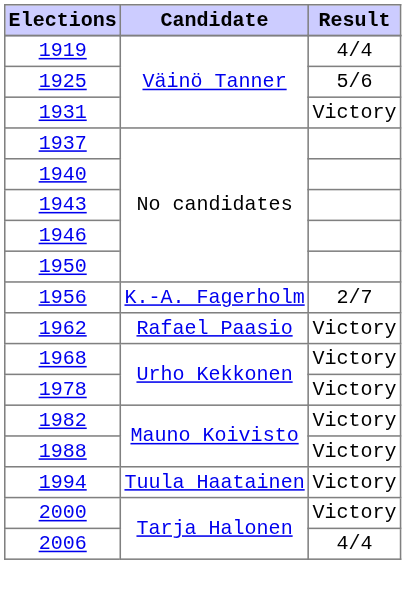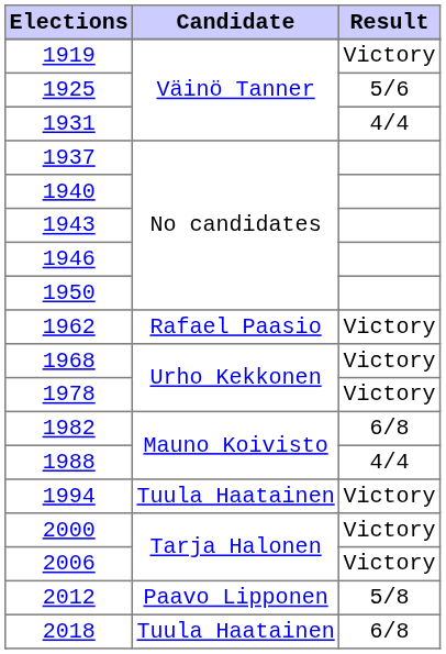 <table class="toccolours" border=1 cellspacing=0 cellpadding=2 style="text-align:center; border-collapse:collapse;">
 <tr style="background:#ccccff">
 <th>Elections</th>
 <th>Candidate</th>
 <th>Result</th>
 </tr>
 <tr style="background:#ccccff">
 </tr>
 <tr>
 <td><a href='#'>1919</a></td>
 <td rowspan=3><a href='#'>Väinö Tanner</a></td>
-<td>4/4</td>
+<td>Victory</td>
 </tr>
 <tr>
 <td><a href='#'>1925</a></td>
 <td>5/6</td>
 </tr>
 <tr>
 <td><a href='#'>1931</a></td>
-<td>Victory</td>
+<td>4/4</td>
 </tr>
 <tr>
 <td><a href='#'>1937</a></td>
 <td rowspan=5>No candidates</td>
 </tr>
 <tr>
 <td><a href='#'>1940</a></td>
 <td></td>
 </tr>
 <tr>
 <td><a href='#'>1943</a></td>
 <td></td>
 </tr>
 <tr>
 <td><a href='#'>1946</a></td>
 <td></td>
 </tr>
 <tr>
 <td><a href='#'>1950</a></td>
 <td></td>
 </tr>
 <tr>
-<td><a href='#'>1956</a></td>
-<td><a href='#'>K.-A. Fagerholm</a></td>
-<td>2/7</td>
-</tr>
-<tr>
 <td><a href='#'>1962</a></td>
 <td><a href='#'>Rafael Paasio</a></td>
 <td>Victory</td>
 </tr>
 <tr>
 <td><a href='#'>1968</a></td>
 <td rowspan=2><a href='#'>Urho Kekkonen</a></td>
 <td>Victory</td>
 </tr>
 <tr>
 <td><a href='#'>1978</a></td>
 <td>Victory</td>
 </tr>
 <tr>
 <td><a href='#'>1982</a></td>
 <td rowspan=2><a href='#'>Mauno Koivisto</a></td>
-<td>Victory</td>
+<td>6/8</td>
 </tr>
 <tr>
 <td><a href='#'>1988</a></td>
-<td>Victory</td>
+<td>4/4</td>
 </tr>
 <tr>
 <td><a href='#'>1994</a></td>
 <td><a href='#'>Tuula Haatainen</a></td>
 <td>Victory</td>
 </tr>
 <tr>
 <td><a href='#'>2000</a></td>
 <td rowspan=2><a href='#'>Tarja Halonen</a></td>
 <td>Victory</td>
 </tr>
 <tr>
 <td><a href='#'>2006</a></td>
-<td>4/4</td>
+<td>Victory</td>
+</tr>
+<tr>
+<td><a href='#'>2012</a></td>
+<td><a href='#'>Paavo Lipponen</a></td>
+<td>5/8</td>
+</tr>
+<tr>
+<td><a href='#'>2018</a></td>
+<td><a href='#'>Tuula Haatainen</a></td>
+<td>6/8</td>
 </tr>
 </table>
